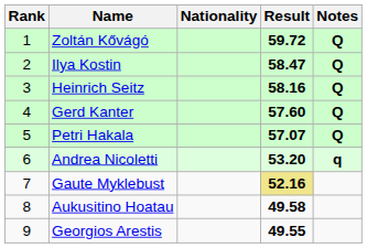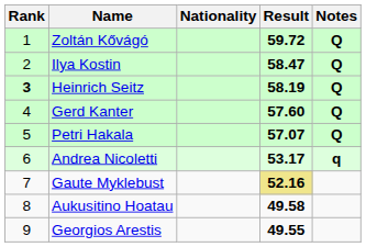 <table class="wikitable sortable" style="text-align:center">
 <tr>
 <th>Rank</th>
 <th>Name</th>
 <th>Nationality</th>
 <th>Result</th>
 <th>Notes</th>
 </tr>
 <tr bgcolor=ccffcc>
 <td>1</td>
 <td align=left><a href='#'>Zoltán Kővágó</a></td>
 <td align=left></td>
 <td><strong>59.72</strong></td>
 <td><strong>Q</strong></td>
 </tr>
 <tr bgcolor=ccffcc>
 <td>2</td>
 <td align=left><a href='#'>Ilya Kostin</a></td>
 <td align=left></td>
 <td><strong>58.47</strong></td>
 <td><strong>Q</strong></td>
 </tr>
 <tr bgcolor=ccffcc>
-<td>3</td>
+<td><strong>3</strong></td>
 <td align=left><a href='#'>Heinrich Seitz</a></td>
 <td align=left></td>
-<td><strong>58.16</strong></td>
+<td><strong>58.19</strong></td>
 <td><strong>Q</strong></td>
 </tr>
 <tr bgcolor=ccffcc>
 <td>4</td>
 <td align=left><a href='#'>Gerd Kanter</a></td>
 <td align=left></td>
 <td><strong>57.60</strong></td>
 <td><strong>Q</strong></td>
 </tr>
 <tr bgcolor=ccffcc>
 <td>5</td>
 <td align=left><a href='#'>Petri Hakala</a></td>
 <td align=left></td>
 <td><strong>57.07</strong></td>
 <td><strong>Q</strong></td>
 </tr>
 <tr bgcolor=ddffdd>
 <td>6</td>
 <td align=left><a href='#'>Andrea Nicoletti</a></td>
 <td align=left></td>
-<td><strong>53.20</strong></td>
+<td><strong>53.17</strong></td>
 <td><strong>q</strong></td>
 </tr>
 <tr>
 <td>7</td>
 <td align=left><a href='#'>Gaute Myklebust</a></td>
 <td align=left></td>
 <td style="background: khaki;"><strong>52.16</strong></td>
 <td></td>
 </tr>
 <tr>
 <td>8</td>
 <td align=left><a href='#'>Aukusitino Hoatau</a></td>
 <td align=left></td>
 <td><strong>49.58</strong></td>
 <td></td>
 </tr>
 <tr>
 <td>9</td>
 <td align=left><a href='#'>Georgios Arestis</a></td>
 <td align=left></td>
 <td><strong>49.55</strong></td>
 <td></td>
 </tr>
 </table>
